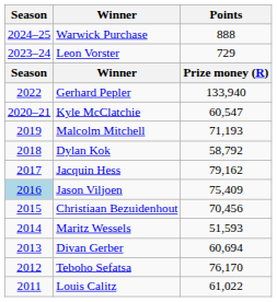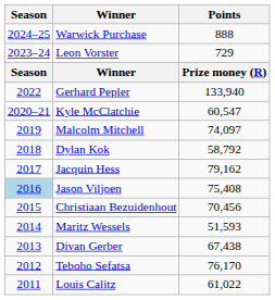 <table class=wikitable>
 <tr>
 <th>Season</th>
 <th>Winner</th>
 <th>Points</th>
 </tr>
 <tr>
 <td align=center><a href='#'>2024–25</a></td>
 <td> <a href='#'>Warwick Purchase</a></td>
 <td align=center>888</td>
 </tr>
 <tr>
 <td align=center><a href='#'>2023–24</a></td>
 <td> <a href='#'>Leon Vorster</a></td>
 <td align=center>729</td>
 </tr>
 <tr>
 <th>Season</th>
 <th>Winner</th>
 <th>Prize money (<a href='#'>R</a>)</th>
 </tr>
 <tr>
 <td align=center><a href='#'>2022</a></td>
 <td> <a href='#'>Gerhard Pepler</a></td>
 <td align=center>133,940</td>
 </tr>
 <tr>
 <td align=center><a href='#'>2020–21</a></td>
 <td> <a href='#'>Kyle McClatchie</a></td>
 <td align=center>60,547</td>
 </tr>
 <tr>
 <td align=center><a href='#'>2019</a></td>
 <td> <a href='#'>Malcolm Mitchell</a></td>
-<td align=center>71,193</td>
+<td align=center>74,097</td>
 </tr>
 <tr>
 <td align=center><a href='#'>2018</a></td>
 <td> <a href='#'>Dylan Kok</a></td>
 <td align=center>58,792</td>
 </tr>
 <tr>
 <td align=center><a href='#'>2017</a></td>
 <td> <a href='#'>Jacquin Hess</a></td>
 <td align=center>79,162</td>
 </tr>
 <tr>
 <td align=center style="background: lightblue;"><a href='#'>2016</a></td>
 <td> <a href='#'>Jason Viljoen</a></td>
-<td align=center>75,409</td>
+<td align=center>75,408</td>
 </tr>
 <tr>
 <td align=center><a href='#'>2015</a></td>
 <td> <a href='#'>Christiaan Bezuidenhout</a></td>
 <td align=center>70,456</td>
 </tr>
 <tr>
 <td align=center><a href='#'>2014</a></td>
 <td> <a href='#'>Maritz Wessels</a></td>
 <td align=center>51,593</td>
 </tr>
 <tr>
 <td align=center><a href='#'>2013</a></td>
 <td> <a href='#'>Divan Gerber</a></td>
-<td align=center>60,694</td>
+<td align=center>67,438</td>
 </tr>
 <tr>
 <td align=center><a href='#'>2012</a></td>
 <td> <a href='#'>Teboho Sefatsa</a></td>
 <td align=center>76,170</td>
 </tr>
 <tr>
 <td align=center><a href='#'>2011</a></td>
 <td> <a href='#'>Louis Calitz</a></td>
 <td align=center>61,022</td>
 </tr>
 </table>
